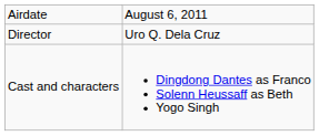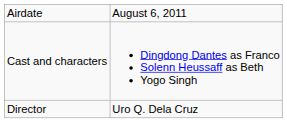 <table class="wikitable">
 <tr>
 <td>Airdate</td>
 <td>August 6, 2011</td>
 </tr>
 <tr>
+<td>Cast and characters</td>
+<td><br><ul><li><a href='#'>Dingdong Dantes</a> as Franco</li><li><a href='#'>Solenn Heussaff</a> as Beth</li><li>Yogo Singh</li></ul></td>
+</tr>
+<tr>
 <td>Director</td>
 <td>Uro Q. Dela Cruz</td>
 </tr>
-<tr>
-<td>Cast and characters</td>
-<td><br><ul><li><a href='#'>Dingdong Dantes</a> as Franco</li><li><a href='#'>Solenn Heussaff</a> as Beth</li><li>Yogo Singh</li></ul></td>
-</tr>
 </table>
